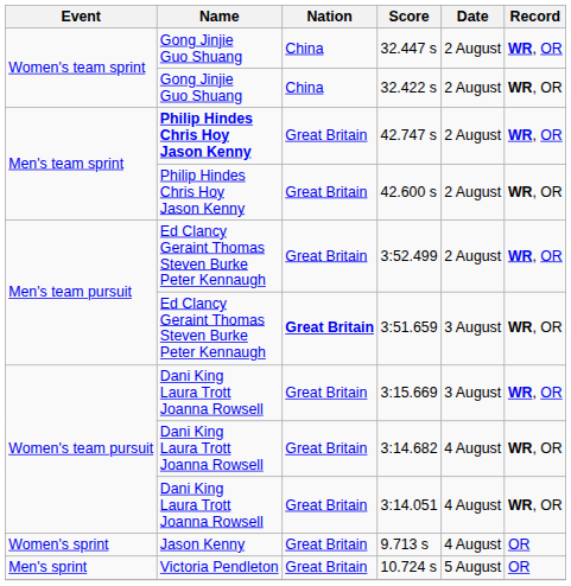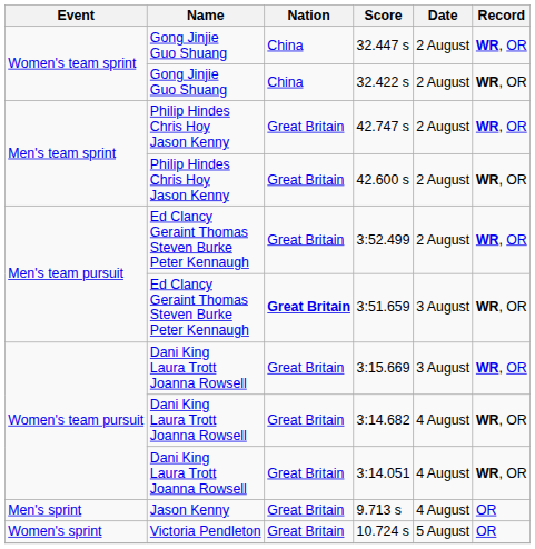 <table class="wikitable">
 <tr>
 <th>Event</th>
 <th>Name</th>
 <th>Nation</th>
 <th>Score</th>
 <th>Date</th>
 <th>Record</th>
 </tr>
 <tr>
 <td rowspan=2><a href='#'>Women's team sprint</a></td>
 <td><a href='#'>Gong Jinjie</a><br><a href='#'>Guo Shuang</a></td>
 <td><a href='#'>China</a></td>
 <td>32.447 s</td>
 <td>2 August</td>
 <td><strong><a href='#'>WR</a></strong>, <a href='#'>OR</a></td>
 </tr>
 <tr>
 <td><a href='#'>Gong Jinjie</a><br><a href='#'>Guo Shuang</a></td>
 <td><a href='#'>China</a></td>
 <td>32.422 s</td>
 <td>2 August</td>
 <td><strong>WR</strong>, OR</td>
 </tr>
 <tr>
 <td rowspan=2><a href='#'>Men's team sprint</a></td>
-<td><strong><a href='#'>Philip Hindes</a><br><a href='#'>Chris Hoy</a><br><a href='#'>Jason Kenny</a></strong></td>
+<td><a href='#'>Philip Hindes</a><br><a href='#'>Chris Hoy</a><br><a href='#'>Jason Kenny</a></td>
 <td><a href='#'>Great Britain</a></td>
 <td>42.747 s</td>
 <td>2 August</td>
 <td><strong><a href='#'>WR</a></strong>, <a href='#'>OR</a></td>
 </tr>
 <tr>
 <td><a href='#'>Philip Hindes</a><br><a href='#'>Chris Hoy</a><br><a href='#'>Jason Kenny</a></td>
 <td><a href='#'>Great Britain</a></td>
 <td>42.600 s</td>
 <td>2 August</td>
 <td><strong>WR</strong>, OR</td>
 </tr>
 <tr>
 <td rowspan=2><a href='#'>Men's team pursuit</a></td>
 <td><a href='#'>Ed Clancy</a><br><a href='#'>Geraint Thomas</a><br><a href='#'>Steven Burke</a><br><a href='#'>Peter Kennaugh</a></td>
 <td><a href='#'>Great Britain</a></td>
 <td>3:52.499</td>
 <td>2 August</td>
 <td><strong><a href='#'>WR</a></strong>, <a href='#'>OR</a></td>
 </tr>
 <tr>
 <td><a href='#'>Ed Clancy</a><br><a href='#'>Geraint Thomas</a><br><a href='#'>Steven Burke</a><br><a href='#'>Peter Kennaugh</a></td>
 <td><strong><a href='#'>Great Britain</a></strong></td>
 <td>3:51.659</td>
 <td>3 August</td>
 <td><strong>WR</strong>, OR</td>
 </tr>
 <tr>
 <td rowspan=3><a href='#'>Women's team pursuit</a></td>
 <td><a href='#'>Dani King</a><br><a href='#'>Laura Trott</a><br><a href='#'>Joanna Rowsell</a></td>
 <td><a href='#'>Great Britain</a></td>
 <td>3:15.669</td>
 <td>3 August</td>
 <td><strong><a href='#'>WR</a></strong>, <a href='#'>OR</a></td>
 </tr>
 <tr>
 <td><a href='#'>Dani King</a><br><a href='#'>Laura Trott</a><br><a href='#'>Joanna Rowsell</a></td>
 <td><a href='#'>Great Britain</a></td>
 <td>3:14.682</td>
 <td>4 August</td>
 <td><strong>WR</strong>, OR</td>
 </tr>
 <tr>
 <td><a href='#'>Dani King</a><br><a href='#'>Laura Trott</a><br><a href='#'>Joanna Rowsell</a></td>
 <td><a href='#'>Great Britain</a></td>
 <td>3:14.051</td>
 <td>4 August</td>
 <td><strong>WR</strong>, OR</td>
 </tr>
 <tr>
-<td><a href='#'>Women's sprint</a></td>
+<td><a href='#'>Men's sprint</a></td>
 <td><a href='#'>Jason Kenny</a></td>
 <td><a href='#'>Great Britain</a></td>
 <td>9.713 s</td>
 <td>4 August</td>
 <td><a href='#'>OR</a></td>
 </tr>
 <tr>
-<td><a href='#'>Men's sprint</a></td>
+<td><a href='#'>Women's sprint</a></td>
 <td><a href='#'>Victoria Pendleton</a></td>
 <td><a href='#'>Great Britain</a></td>
 <td>10.724 s</td>
 <td>5 August</td>
 <td><a href='#'>OR</a></td>
 </tr>
 <tr>
 </tr>
 </table>
